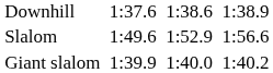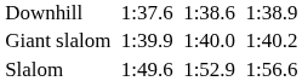 <table>
 <tr valign="top">
 <td>Downhill<br></td>
 <td></td>
 <td>1:37.6</td>
 <td></td>
 <td>1:38.6</td>
 <td></td>
 <td>1:38.9</td>
 </tr>
 <tr valign="top">
+<td>Giant slalom<br></td>
+<td></td>
+<td>1:39.9</td>
+<td></td>
+<td>1:40.0</td>
+<td></td>
+<td>1:40.2</td>
+</tr>
+<tr valign="top">
 <td>Slalom<br></td>
 <td></td>
 <td>1:49.6</td>
 <td></td>
 <td>1:52.9</td>
 <td></td>
 <td>1:56.6</td>
 </tr>
-<tr valign="top">
-<td>Giant slalom<br></td>
-<td></td>
-<td>1:39.9</td>
-<td></td>
-<td>1:40.0</td>
-<td></td>
-<td>1:40.2</td>
-</tr>
 </table>
